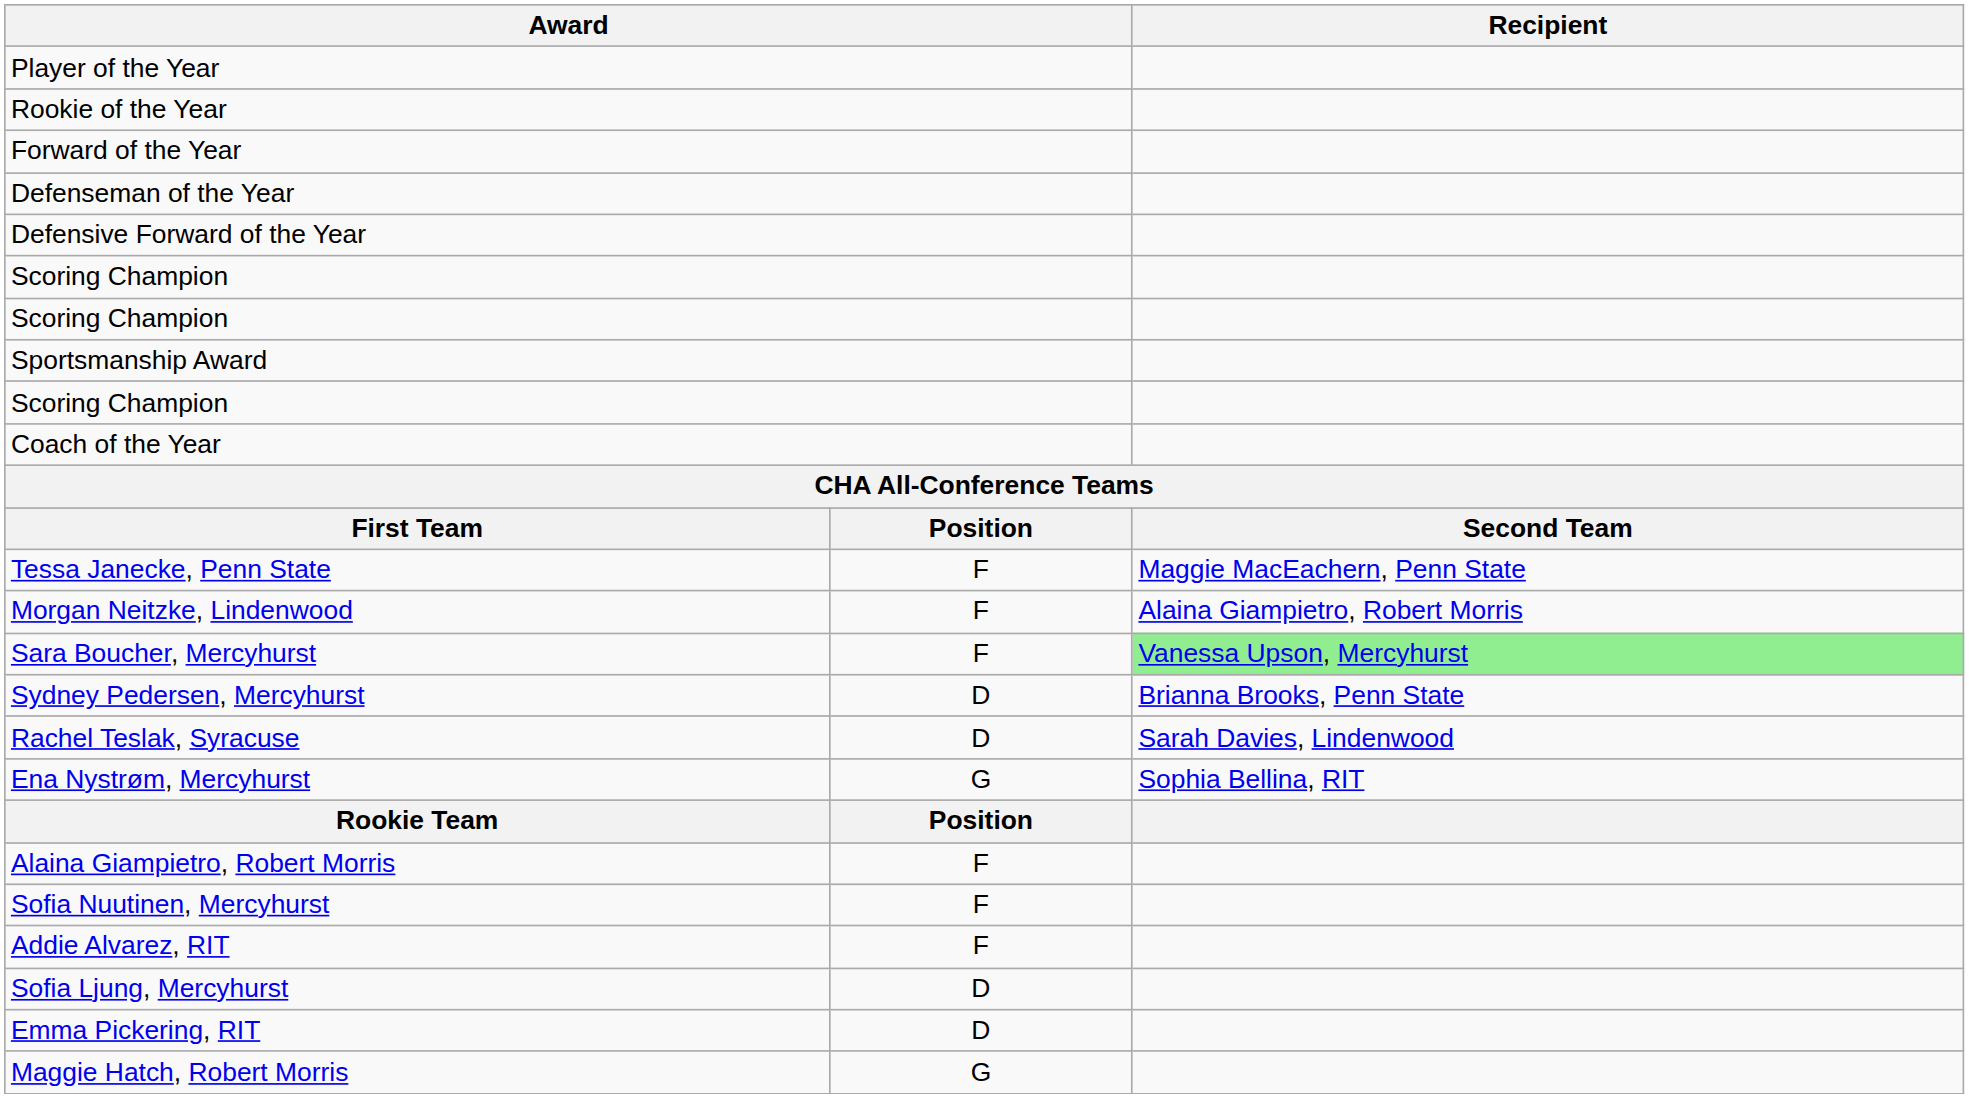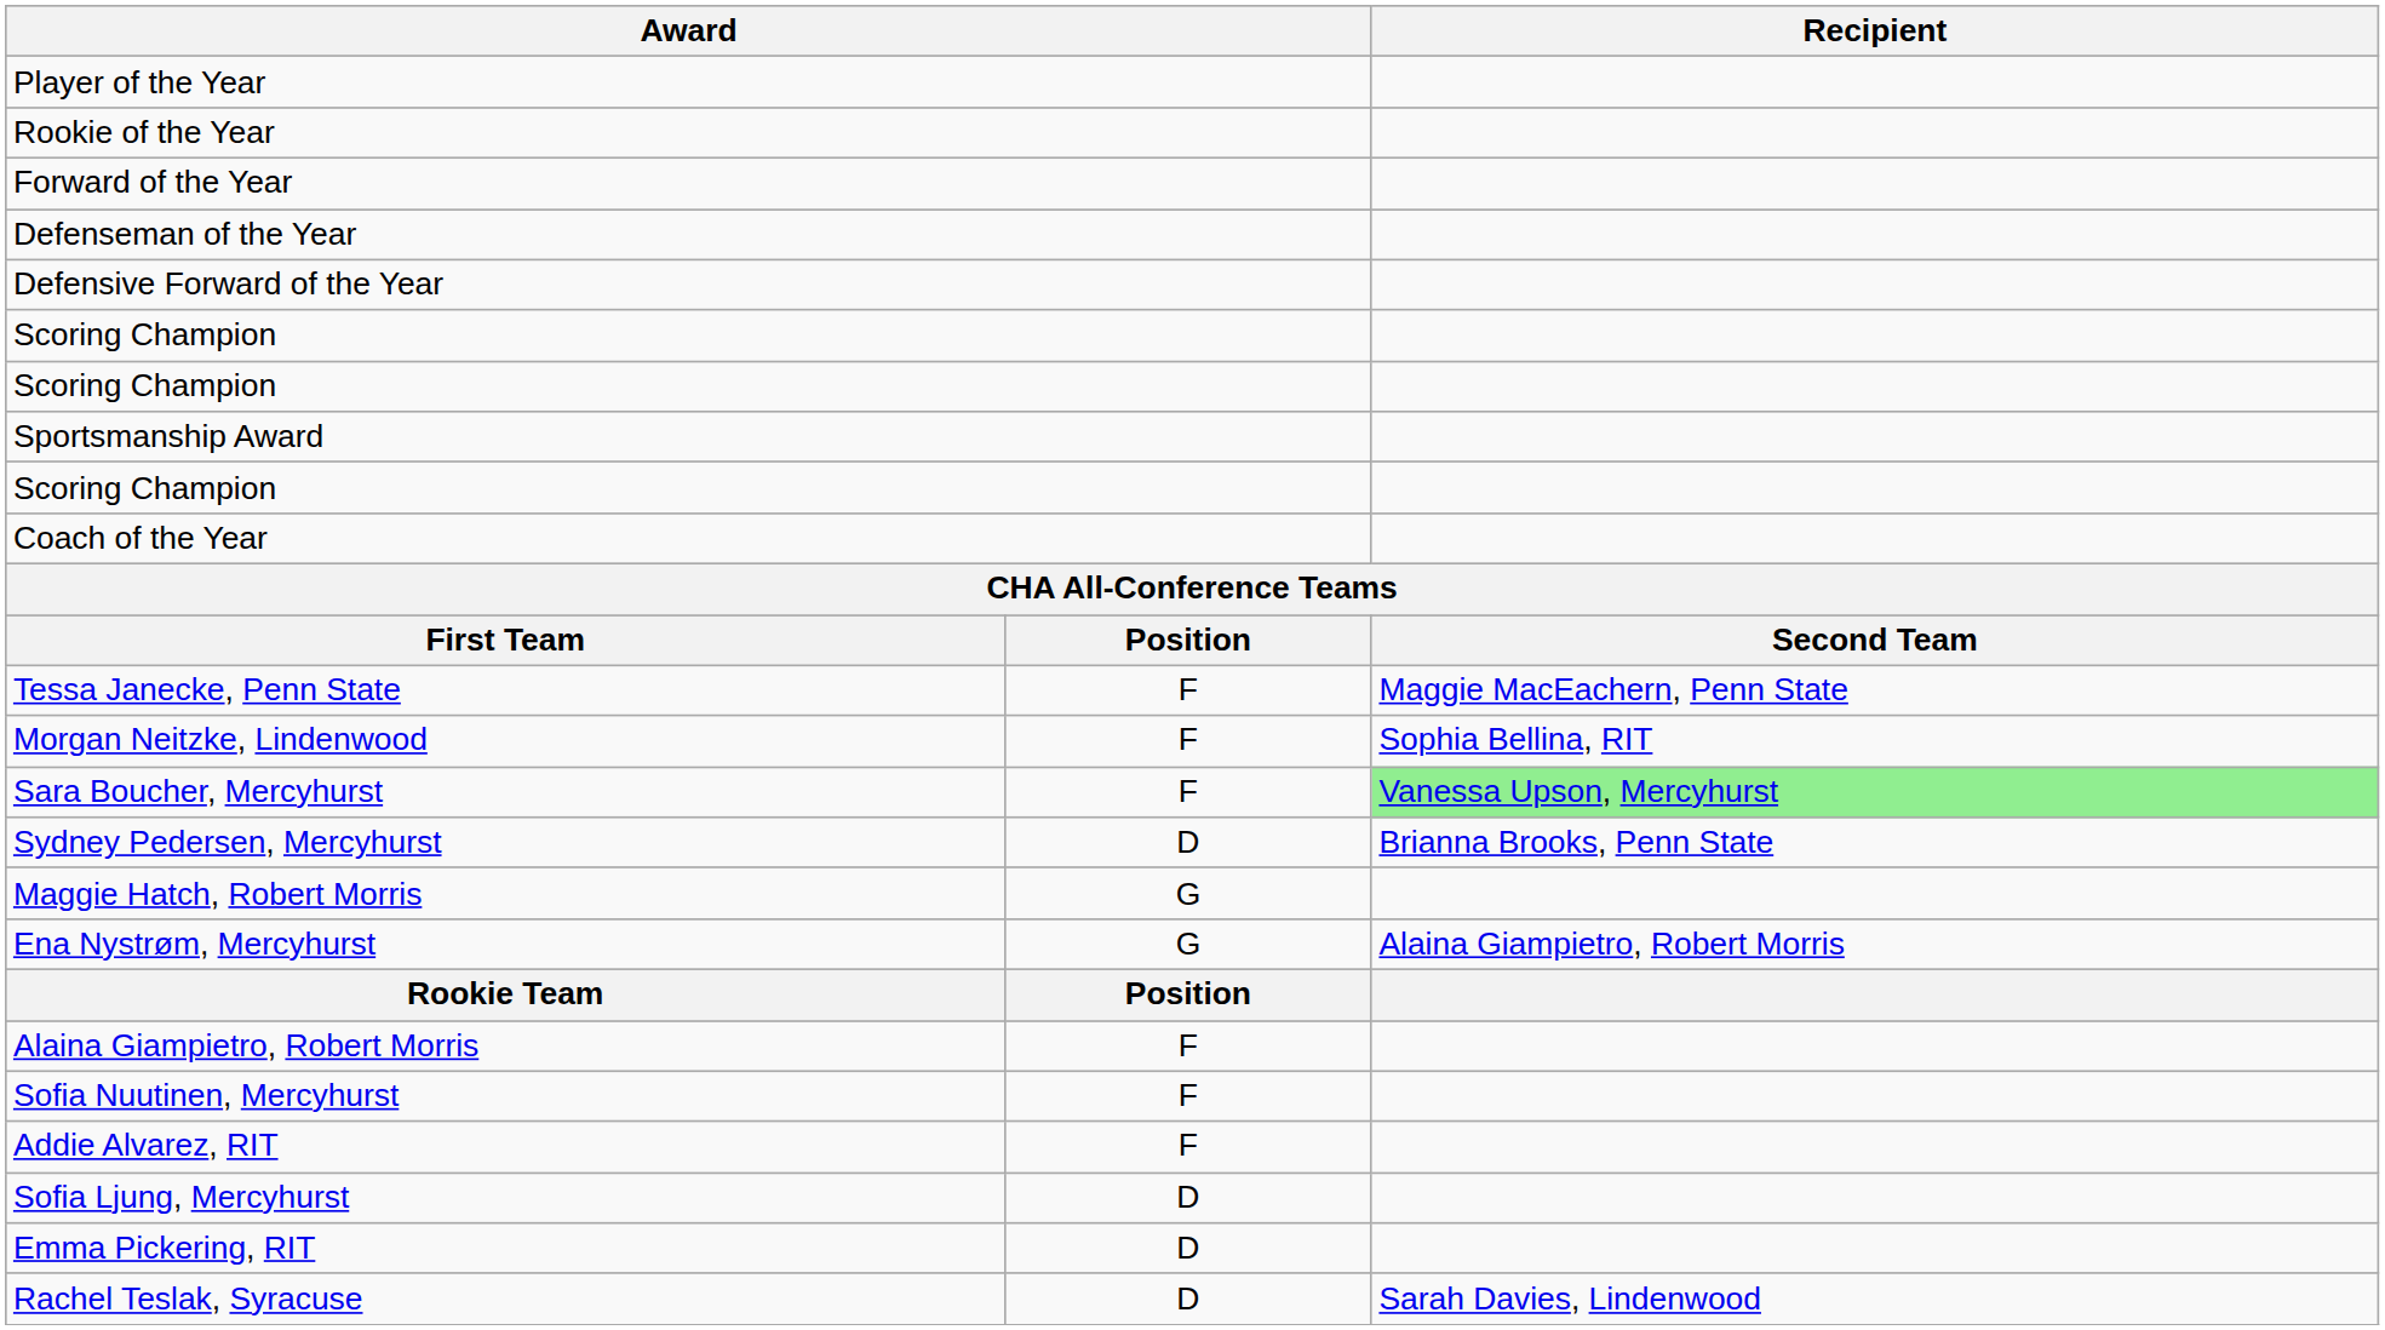 <table class="wikitable" width=75%>
 <tr>
 <th colspan=2>Award</th>
 <th>Recipient</th>
 </tr>
 <tr>
 <td colspan=2>Player of the Year</td>
 <td></td>
 </tr>
 <tr>
 <td colspan=2>Rookie of the Year</td>
 <td></td>
 </tr>
 <tr>
 <td colspan=2>Forward of the Year</td>
 <td></td>
 </tr>
 <tr>
 <td colspan=2>Defenseman of the Year</td>
 <td></td>
 </tr>
 <tr>
 <td colspan=2>Defensive Forward of the Year</td>
 <td></td>
 </tr>
 <tr>
 <td colspan=2>Scoring Champion</td>
 <td></td>
 </tr>
 <tr>
 <td colspan=2>Scoring Champion</td>
 <td></td>
 </tr>
 <tr>
 <td colspan=2>Sportsmanship Award</td>
 <td></td>
 </tr>
 <tr>
 <td colspan=2>Scoring Champion</td>
 <td></td>
 </tr>
 <tr>
 <td colspan=2>Coach of the Year</td>
 <td></td>
 </tr>
 <tr>
 <th colspan=3>CHA All-Conference Teams</th>
 </tr>
 <tr>
 <th>First Team</th>
 <th>  Position  </th>
 <th>Second Team</th>
 </tr>
 <tr>
 <td><a href='#'>Tessa Janecke</a>, <a href='#'>Penn State</a></td>
 <td align=center>F</td>
 <td><a href='#'>Maggie MacEachern</a>, <a href='#'>Penn State</a></td>
 </tr>
 <tr>
 <td><a href='#'>Morgan Neitzke</a>, <a href='#'>Lindenwood</a></td>
 <td align=center>F</td>
-<td><a href='#'>Alaina Giampietro</a>, <a href='#'>Robert Morris</a></td>
+<td><a href='#'>Sophia Bellina</a>, <a href='#'>RIT</a></td>
 </tr>
 <tr>
 <td><a href='#'>Sara Boucher</a>, <a href='#'>Mercyhurst</a></td>
 <td align=center>F</td>
 <td style="background: lightgreen;"><a href='#'>Vanessa Upson</a>, <a href='#'>Mercyhurst</a></td>
 </tr>
 <tr>
 <td><a href='#'>Sydney Pedersen</a>, <a href='#'>Mercyhurst</a></td>
 <td align=center>D</td>
 <td><a href='#'>Brianna Brooks</a>, <a href='#'>Penn State</a></td>
 </tr>
 <tr>
-<td><a href='#'>Rachel Teslak</a>, <a href='#'>Syracuse</a></td>
-<td align=center>D</td>
-<td><a href='#'>Sarah Davies</a>, <a href='#'>Lindenwood</a></td>
+<td><a href='#'>Maggie Hatch</a>, <a href='#'>Robert Morris</a></td>
+<td align=center>G</td>
+<td></td>
 </tr>
 <tr>
 <td><a href='#'>Ena Nystrøm</a>, <a href='#'>Mercyhurst</a></td>
 <td align=center>G</td>
-<td><a href='#'>Sophia Bellina</a>, <a href='#'>RIT</a></td>
+<td><a href='#'>Alaina Giampietro</a>, <a href='#'>Robert Morris</a></td>
 </tr>
 <tr>
 <th>Rookie Team</th>
 <th>  Position  </th>
 <th></th>
 </tr>
 <tr>
 <td><a href='#'>Alaina Giampietro</a>, <a href='#'>Robert Morris</a></td>
 <td align=center>F</td>
 <td></td>
 </tr>
 <tr>
 <td><a href='#'>Sofia Nuutinen</a>, <a href='#'>Mercyhurst</a></td>
 <td align=center>F</td>
 <td></td>
 </tr>
 <tr>
 <td><a href='#'>Addie Alvarez</a>, <a href='#'>RIT</a></td>
 <td align=center>F</td>
 <td></td>
 </tr>
 <tr>
 <td><a href='#'>Sofia Ljung</a>, <a href='#'>Mercyhurst</a></td>
 <td align=center>D</td>
 <td></td>
 </tr>
 <tr>
 <td><a href='#'>Emma Pickering</a>, <a href='#'>RIT</a></td>
 <td align=center>D</td>
 <td></td>
 </tr>
 <tr>
-<td><a href='#'>Maggie Hatch</a>, <a href='#'>Robert Morris</a></td>
-<td align=center>G</td>
-<td></td>
+<td><a href='#'>Rachel Teslak</a>, <a href='#'>Syracuse</a></td>
+<td align=center>D</td>
+<td><a href='#'>Sarah Davies</a>, <a href='#'>Lindenwood</a></td>
 </tr>
 <tr>
 </tr>
 </table>
